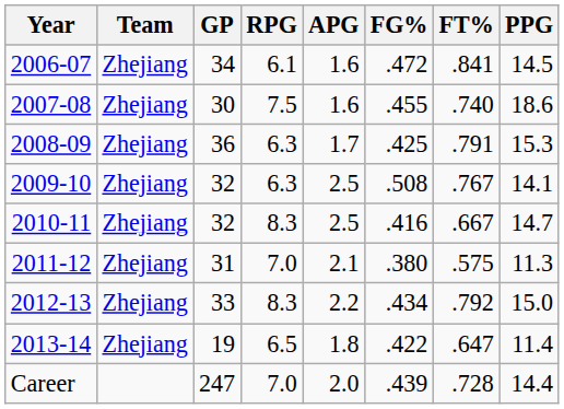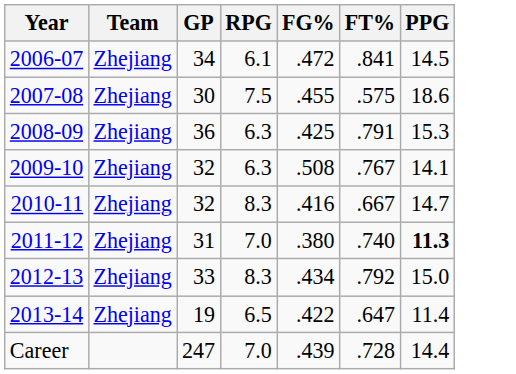 <table class="wikitable sortable" style="font-size:95%; text-align:right">
 <tr>
 <th>Year</th>
 <th>Team</th>
 <th>GP</th>
 <th>RPG</th>
-<th>APG</th>
 <th>FG%</th>
 <th>FT%</th>
 <th>PPG</th>
 </tr>
 <tr>
 <td><a href='#'>2006-07</a></td>
 <td><a href='#'>Zhejiang</a></td>
 <td>34</td>
 <td>6.1</td>
-<td>1.6</td>
 <td>.472</td>
 <td>.841</td>
 <td>14.5</td>
 </tr>
 <tr>
 <td><a href='#'>2007-08</a></td>
 <td><a href='#'>Zhejiang</a></td>
 <td>30</td>
 <td>7.5</td>
-<td>1.6</td>
 <td>.455</td>
-<td>.740</td>
+<td>.575</td>
 <td>18.6</td>
 </tr>
 <tr>
 <td><a href='#'>2008-09</a></td>
 <td><a href='#'>Zhejiang</a></td>
 <td>36</td>
 <td>6.3</td>
-<td>1.7</td>
 <td>.425</td>
 <td>.791</td>
 <td>15.3</td>
 </tr>
 <tr>
 <td><a href='#'>2009-10</a></td>
 <td><a href='#'>Zhejiang</a></td>
 <td>32</td>
 <td>6.3</td>
-<td>2.5</td>
 <td>.508</td>
 <td>.767</td>
 <td>14.1</td>
 </tr>
 <tr>
 <td><a href='#'>2010-11</a></td>
 <td><a href='#'>Zhejiang</a></td>
 <td>32</td>
 <td>8.3</td>
-<td>2.5</td>
 <td>.416</td>
 <td>.667</td>
 <td>14.7</td>
 </tr>
 <tr>
 <td><a href='#'>2011-12</a></td>
 <td><a href='#'>Zhejiang</a></td>
 <td>31</td>
 <td>7.0</td>
-<td>2.1</td>
 <td>.380</td>
-<td>.575</td>
-<td>11.3</td>
+<td>.740</td>
+<td><strong>11.3</strong></td>
 </tr>
 <tr>
 <td><a href='#'>2012-13</a></td>
 <td><a href='#'>Zhejiang</a></td>
 <td>33</td>
 <td>8.3</td>
-<td>2.2</td>
 <td>.434</td>
 <td>.792</td>
 <td>15.0</td>
 </tr>
 <tr>
 <td><a href='#'>2013-14</a></td>
 <td><a href='#'>Zhejiang</a></td>
 <td>19</td>
 <td>6.5</td>
-<td>1.8</td>
 <td>.422</td>
 <td>.647</td>
 <td>11.4</td>
 </tr>
 <tr>
 <td align=left>Career</td>
 <td></td>
 <td>247</td>
 <td>7.0</td>
-<td>2.0</td>
 <td>.439</td>
 <td>.728</td>
 <td>14.4</td>
 </tr>
 </table>
